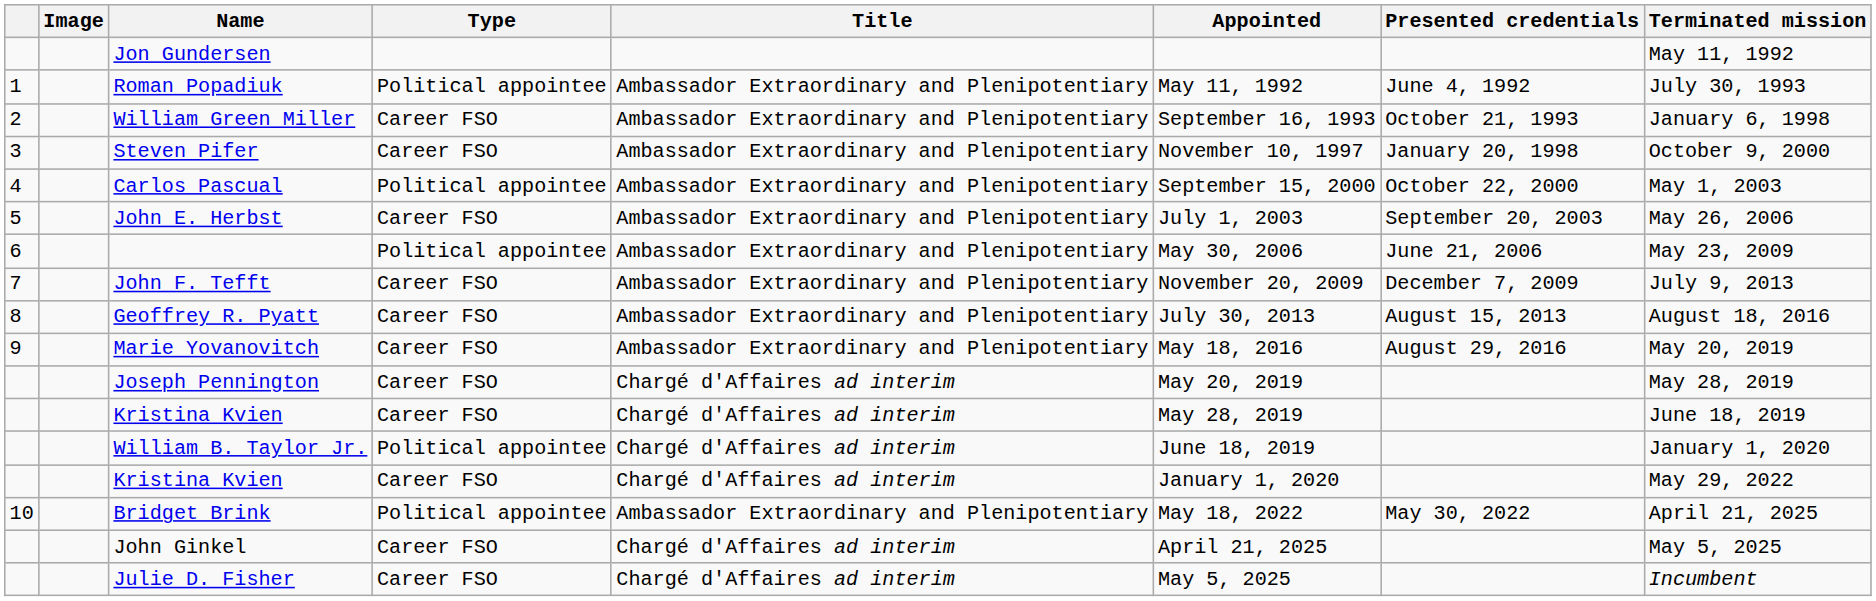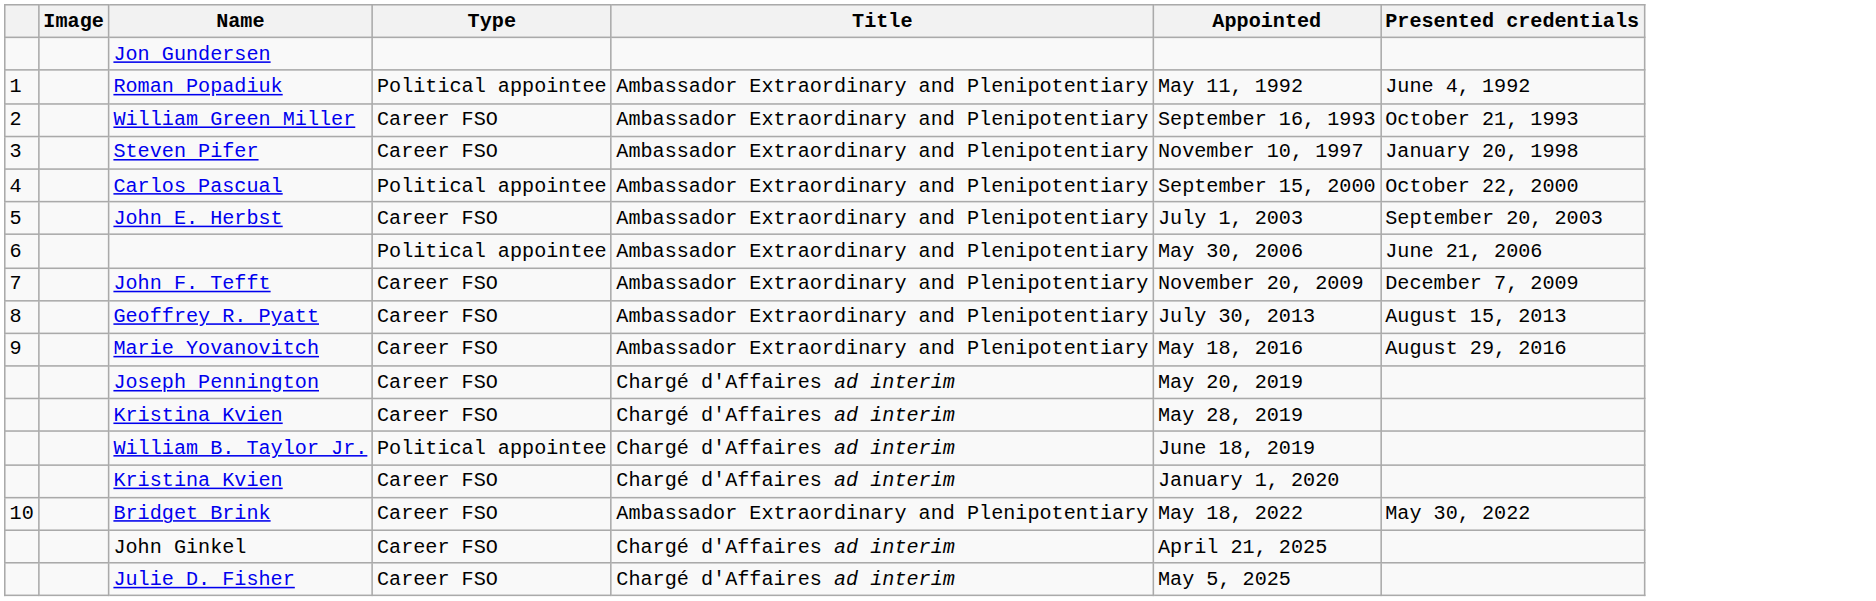 <table class="wikitable sortable">
 <tr>
 <th></th>
 <th>Image</th>
 <th>Name</th>
 <th>Type</th>
 <th>Title</th>
 <th>Appointed</th>
 <th>Presented credentials</th>
-<th>Terminated mission</th>
 </tr>
 <tr>
 <td></td>
 <td></td>
 <td><a href='#'>Jon Gundersen</a></td>
 <td></td>
 <td></td>
 <td></td>
 <td></td>
-<td>May 11, 1992</td>
 </tr>
 <tr>
 <td>1</td>
 <td></td>
 <td><a href='#'>Roman Popadiuk</a></td>
 <td>Political appointee</td>
 <td>Ambassador Extraordinary and Plenipotentiary</td>
 <td>May 11, 1992</td>
 <td>June 4, 1992</td>
-<td>July 30, 1993</td>
 </tr>
 <tr>
 <td>2</td>
 <td></td>
 <td><a href='#'>William Green Miller</a></td>
 <td>Career FSO</td>
 <td>Ambassador Extraordinary and Plenipotentiary</td>
 <td>September 16, 1993</td>
 <td>October 21, 1993</td>
-<td>January 6, 1998</td>
 </tr>
 <tr>
 <td>3</td>
 <td></td>
 <td><a href='#'>Steven Pifer</a></td>
 <td>Career FSO</td>
 <td>Ambassador Extraordinary and Plenipotentiary</td>
 <td>November 10, 1997</td>
 <td>January 20, 1998</td>
-<td>October 9, 2000</td>
 </tr>
 <tr>
 <td>4</td>
 <td></td>
 <td><a href='#'>Carlos Pascual</a></td>
 <td>Political appointee</td>
 <td>Ambassador Extraordinary and Plenipotentiary</td>
 <td>September 15, 2000</td>
 <td>October 22, 2000</td>
-<td>May 1, 2003</td>
 </tr>
 <tr>
 <td>5</td>
 <td></td>
 <td><a href='#'>John E. Herbst</a></td>
 <td>Career FSO</td>
 <td>Ambassador Extraordinary and Plenipotentiary</td>
 <td>July 1, 2003</td>
 <td>September 20, 2003</td>
-<td>May 26, 2006</td>
 </tr>
 <tr>
 <td>6</td>
 <td></td>
 <td></td>
 <td>Political appointee</td>
 <td>Ambassador Extraordinary and Plenipotentiary</td>
 <td>May 30, 2006</td>
 <td>June 21, 2006</td>
-<td>May 23, 2009</td>
 </tr>
 <tr>
 <td>7</td>
 <td></td>
 <td><a href='#'>John F. Tefft</a></td>
 <td>Career FSO</td>
 <td>Ambassador Extraordinary and Plenipotentiary</td>
 <td>November 20, 2009</td>
 <td>December 7, 2009</td>
-<td>July 9, 2013</td>
 </tr>
 <tr>
 <td>8</td>
 <td></td>
 <td><a href='#'>Geoffrey R. Pyatt</a></td>
 <td>Career FSO</td>
 <td>Ambassador Extraordinary and Plenipotentiary</td>
 <td>July 30, 2013</td>
 <td>August 15, 2013</td>
-<td>August 18, 2016</td>
 </tr>
 <tr>
 <td>9</td>
 <td></td>
 <td><a href='#'>Marie Yovanovitch</a></td>
 <td>Career FSO</td>
 <td>Ambassador Extraordinary and Plenipotentiary</td>
 <td>May 18, 2016</td>
 <td>August 29, 2016</td>
-<td>May 20, 2019</td>
 </tr>
 <tr>
 <td></td>
 <td></td>
 <td><a href='#'>Joseph Pennington</a></td>
 <td>Career FSO</td>
 <td>Chargé d'Affaires <em>ad interim</em></td>
 <td>May 20, 2019</td>
 <td></td>
-<td>May 28, 2019</td>
 </tr>
 <tr>
 <td></td>
 <td></td>
 <td><a href='#'>Kristina Kvien</a></td>
 <td>Career FSO</td>
 <td>Chargé d'Affaires <em>ad interim</em></td>
 <td>May 28, 2019</td>
 <td></td>
-<td>June 18, 2019</td>
 </tr>
 <tr>
 <td></td>
 <td></td>
 <td><a href='#'>William B. Taylor Jr.</a></td>
 <td>Political appointee</td>
 <td>Chargé d'Affaires <em>ad interim</em></td>
 <td>June 18, 2019</td>
 <td></td>
-<td>January 1, 2020</td>
 </tr>
 <tr>
 <td></td>
 <td></td>
 <td><a href='#'>Kristina Kvien</a></td>
 <td>Career FSO</td>
 <td>Chargé d'Affaires <em>ad interim</em></td>
 <td>January 1, 2020</td>
 <td></td>
-<td>May 29, 2022</td>
 </tr>
 <tr>
 <td>10</td>
 <td></td>
 <td><a href='#'>Bridget Brink</a></td>
-<td>Political appointee</td>
+<td>Career FSO</td>
 <td>Ambassador Extraordinary and Plenipotentiary</td>
 <td>May 18, 2022</td>
 <td>May 30, 2022</td>
-<td>April 21, 2025</td>
 </tr>
 <tr>
 <td></td>
 <td></td>
 <td>John Ginkel</td>
 <td>Career FSO</td>
 <td>Chargé d'Affaires <em>ad interim</em></td>
 <td>April 21, 2025</td>
 <td></td>
-<td>May 5, 2025</td>
 </tr>
 <tr>
 <td></td>
 <td></td>
 <td><a href='#'>Julie D. Fisher</a></td>
 <td>Career FSO</td>
 <td>Chargé d'Affaires <em>ad interim</em></td>
 <td>May 5, 2025</td>
 <td></td>
-<td><em>Incumbent</em></td>
 </tr>
 </table>
